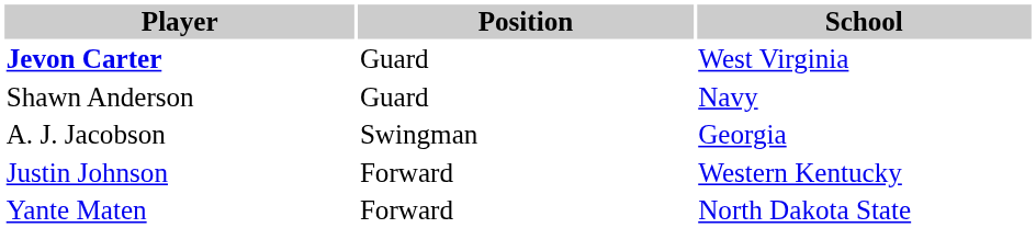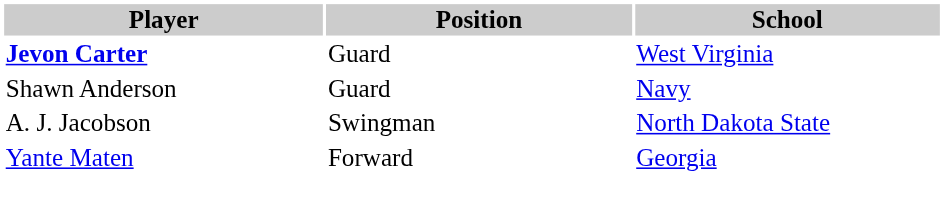 <table style="width:600px" "border:'1' 'solid' 'gray' ">
 <tr>
 <th style="background:#CCCCCC;width:23%">Player</th>
 <th style="background:#CCCCCC;width:22%">Position</th>
 <th style="background:#CCCCCC;width:22%">School</th>
 </tr>
 <tr>
 <td><strong><a href='#'>Jevon Carter</a></strong></td>
 <td>Guard</td>
 <td><a href='#'>West Virginia</a></td>
 </tr>
 <tr>
 <td>Shawn Anderson</td>
 <td>Guard</td>
 <td><a href='#'>Navy</a></td>
 </tr>
 <tr>
 <td>A. J. Jacobson</td>
 <td>Swingman</td>
-<td><a href='#'>Georgia</a></td>
-</tr>
-<tr>
-<td><a href='#'>Justin Johnson</a></td>
-<td>Forward</td>
-<td><a href='#'>Western Kentucky</a></td>
+<td><a href='#'>North Dakota State</a></td>
 </tr>
 <tr>
 <td><a href='#'>Yante Maten</a></td>
 <td>Forward</td>
-<td><a href='#'>North Dakota State</a></td>
+<td><a href='#'>Georgia</a></td>
 </tr>
 </table>
